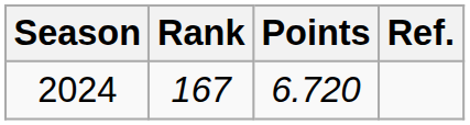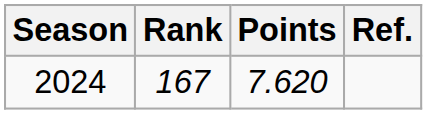 <table class="wikitable plainrowheaders sortable" style="text-align:center">
 <tr>
 <th>Season</th>
 <th>Rank</th>
 <th>Points</th>
 <th>Ref.</th>
 </tr>
 <tr>
 <td>2024</td>
 <td><em>167</em> </td>
-<td><em>6.720</em></td>
+<td><em>7.620</em></td>
 <td></td>
 </tr>
 </table>
